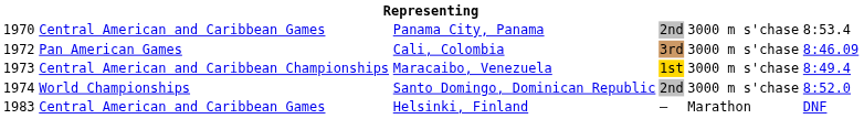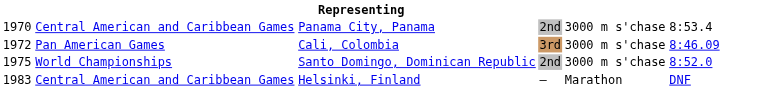 <table>
 <tr>
 <th colspan="6">Representing </th>
 </tr>
 <tr>
 <td>1970</td>
 <td><a href='#'>Central American and Caribbean Games</a></td>
 <td><a href='#'>Panama City, Panama</a></td>
 <td bgcolor=silver>2nd</td>
 <td>3000 m s'chase</td>
 <td>8:53.4</td>
 </tr>
 <tr>
 <td>1972</td>
 <td><a href='#'>Pan American Games</a></td>
 <td><a href='#'>Cali, Colombia</a></td>
 <td bgcolor=cc9966>3rd</td>
 <td>3000 m s'chase</td>
 <td><a href='#'>8:46.09</a></td>
 </tr>
 <tr>
-<td>1973</td>
-<td><a href='#'>Central American and Caribbean Championships</a></td>
-<td><a href='#'>Maracaibo, Venezuela</a></td>
-<td bgcolor=gold>1st</td>
-<td>3000 m s'chase</td>
-<td><a href='#'>8:49.4</a></td>
-</tr>
-<tr>
-<td>1974</td>
+<td>1975</td>
 <td><a href='#'>World Championships</a></td>
 <td><a href='#'>Santo Domingo, Dominican Republic</a></td>
 <td bgcolor=silver>2nd</td>
 <td>3000 m s'chase</td>
 <td><a href='#'>8:52.0</a></td>
 </tr>
 <tr>
 <td>1983</td>
 <td><a href='#'>Central American and Caribbean Games</a></td>
 <td><a href='#'>Helsinki, Finland</a></td>
 <td>–</td>
 <td>Marathon</td>
 <td><a href='#'>DNF</a></td>
 </tr>
 </table>
